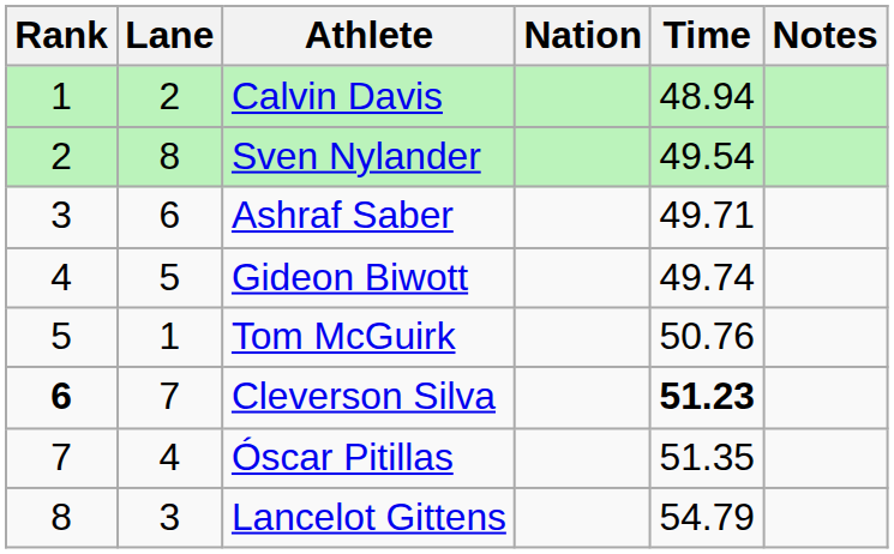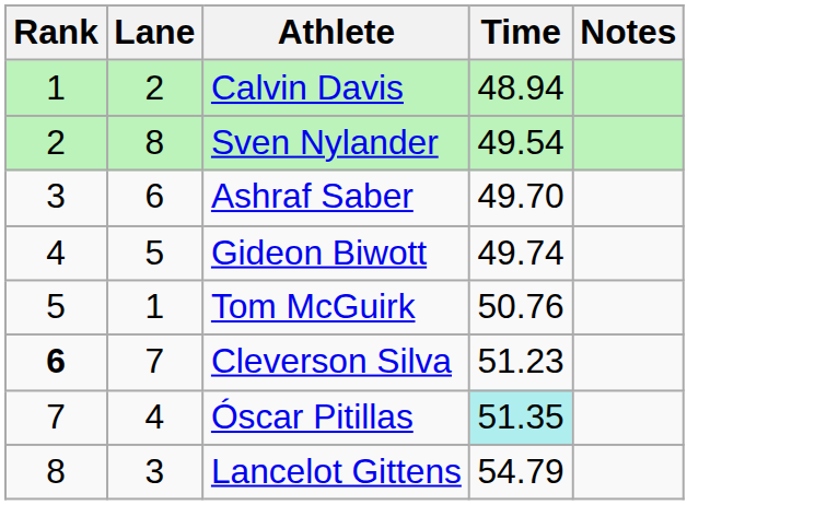 <table class="wikitable sortable" style="text-align:center">
 <tr>
 <th>Rank</th>
 <th>Lane</th>
 <th>Athlete</th>
-<th>Nation</th>
 <th>Time</th>
 <th>Notes</th>
 </tr>
 <tr style="background:#bbf3bb;">
 <td>1</td>
 <td>2</td>
 <td align=left><a href='#'>Calvin Davis</a></td>
-<td align=left></td>
 <td>48.94</td>
 <td></td>
 </tr>
 <tr style="background:#bbf3bb;">
 <td>2</td>
 <td>8</td>
 <td align=left><a href='#'>Sven Nylander</a></td>
-<td align=left></td>
 <td>49.54</td>
 <td></td>
 </tr>
 <tr>
 <td>3</td>
 <td>6</td>
 <td align=left><a href='#'>Ashraf Saber</a></td>
-<td align=left></td>
-<td>49.71</td>
+<td>49.70</td>
 <td></td>
 </tr>
 <tr>
 <td>4</td>
 <td>5</td>
 <td align=left><a href='#'>Gideon Biwott</a></td>
-<td align=left></td>
 <td>49.74</td>
 <td></td>
 </tr>
 <tr>
 <td>5</td>
 <td>1</td>
 <td align=left><a href='#'>Tom McGuirk</a></td>
-<td align=left></td>
 <td>50.76</td>
 <td></td>
 </tr>
 <tr>
 <td><strong>6</strong></td>
 <td>7</td>
 <td align=left><a href='#'>Cleverson Silva</a></td>
-<td align=left></td>
-<td><strong>51.23</strong></td>
+<td>51.23</td>
 <td></td>
 </tr>
 <tr>
 <td>7</td>
 <td>4</td>
 <td align=left><a href='#'>Óscar Pitillas</a></td>
-<td align=left></td>
-<td>51.35</td>
+<td style="background: paleturquoise;">51.35</td>
 <td></td>
 </tr>
 <tr>
 <td>8</td>
 <td>3</td>
 <td align=left><a href='#'>Lancelot Gittens</a></td>
-<td align=left></td>
 <td>54.79</td>
 <td></td>
 </tr>
 </table>
